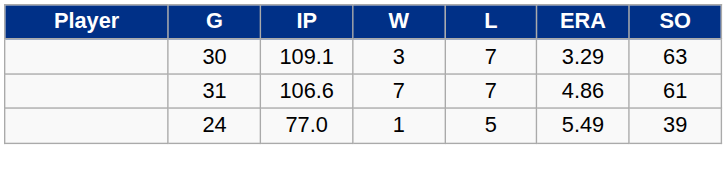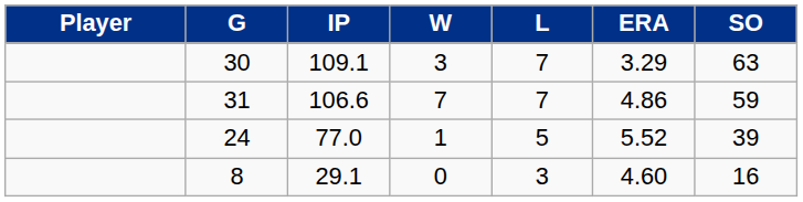 <table class="wikitable sortable">
 <tr>
 <th style="background:#003087;color:#FFFFFF;" width="16%">Player</th>
 <th style="background:#003087;color:#FFFFFF;" width="9%">G</th>
 <th style="background:#003087;color:#FFFFFF;" width="9%">IP</th>
 <th style="background:#003087;color:#FFFFFF;" width="9%">W</th>
 <th style="background:#003087;color:#FFFFFF;" width="9%">L</th>
 <th style="background:#003087;color:#FFFFFF;" width="9%">ERA</th>
 <th style="background:#003087;color:#FFFFFF;" width="9%">SO</th>
 </tr>
 <tr align="center">
 <td></td>
 <td>30</td>
 <td>109.1</td>
 <td>3</td>
 <td>7</td>
 <td>3.29</td>
 <td>63</td>
 </tr>
 <tr align="center">
 <td></td>
 <td>31</td>
 <td>106.6</td>
 <td>7</td>
 <td>7</td>
 <td>4.86</td>
-<td>61</td>
+<td>59</td>
 </tr>
 <tr align="center">
 <td></td>
 <td>24</td>
 <td>77.0</td>
 <td>1</td>
 <td>5</td>
-<td>5.49</td>
+<td>5.52</td>
 <td>39</td>
 </tr>
+<tr align="center">
+<td></td>
+<td>8</td>
+<td>29.1</td>
+<td>0</td>
+<td>3</td>
+<td>4.60</td>
+<td>16</td>
+</tr>
 </table>
